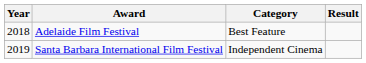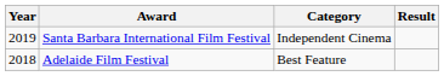 <table class="wikitable">
 <tr>
 <th>Year</th>
 <th>Award</th>
 <th>Category</th>
 <th>Result</th>
 </tr>
 <tr>
+<td>2019</td>
+<td><a href='#'>Santa Barbara International Film Festival</a></td>
+<td>Independent Cinema</td>
+<td></td>
+</tr>
+<tr>
 <td>2018</td>
 <td><a href='#'>Adelaide Film Festival</a></td>
 <td>Best Feature</td>
 <td></td>
 </tr>
-<tr>
-<td>2019</td>
-<td><a href='#'>Santa Barbara International Film Festival</a></td>
-<td>Independent Cinema</td>
-<td></td>
-</tr>
 </table>
